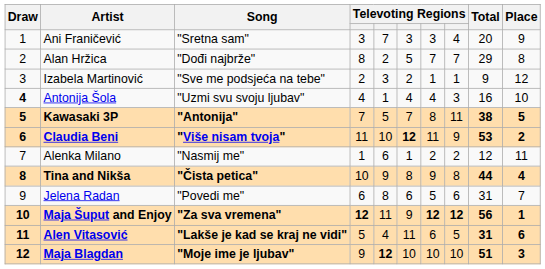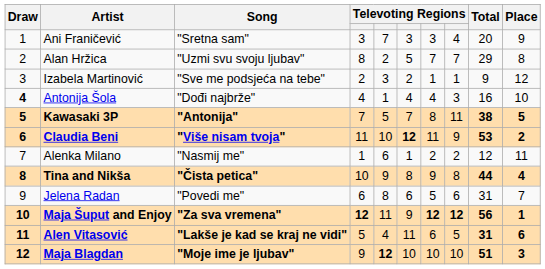 <table class="sortable wikitable" style="margin: 1em auto 1em auto; text-align:center">
 <tr>
 <th rowspan="2">Draw</th>
 <th rowspan="2">Artist</th>
 <th rowspan="2">Song</th>
 <th colspan="5">Televoting Regions</th>
 <th rowspan="2">Total</th>
 <th rowspan="2">Place</th>
 </tr>
 <tr>
 <th><abbr></abbr></th>
 <th><abbr></abbr></th>
 <th><abbr></abbr></th>
 <th><abbr></abbr></th>
 <th><abbr></abbr></th>
 </tr>
 <tr>
 <td>1</td>
 <td align="left">Ani Franičević</td>
 <td align="left">"Sretna sam"</td>
 <td>3</td>
 <td>7</td>
 <td>3</td>
 <td>3</td>
 <td>4</td>
 <td>20</td>
 <td>9</td>
 </tr>
 <tr>
 <td>2</td>
 <td align="left">Alan Hržica</td>
-<td align="left">"Dođi najbrže"</td>
+<td align="left">"Uzmi svu svoju ljubav"</td>
 <td>8</td>
 <td>2</td>
 <td>5</td>
 <td>7</td>
 <td>7</td>
 <td>29</td>
 <td>8</td>
 </tr>
 <tr>
 <td>3</td>
 <td align="left">Izabela Martinović</td>
 <td align="left">"Sve me podsjeća na tebe"</td>
 <td>2</td>
 <td>3</td>
 <td>2</td>
 <td>1</td>
 <td>1</td>
 <td>9</td>
 <td>12</td>
 </tr>
 <tr>
 <td><strong>4</strong></td>
 <td align="left"><a href='#'>Antonija Šola</a></td>
-<td align="left">"Uzmi svu svoju ljubav"</td>
+<td align="left">"Dođi najbrže"</td>
 <td>4</td>
 <td>1</td>
 <td>4</td>
 <td>4</td>
 <td>3</td>
 <td>16</td>
 <td>10</td>
 </tr>
 <tr bgcolor="navajowhite">
 <td><strong>5</strong></td>
 <td align="left"><strong>Kawasaki 3P</strong></td>
 <td align="left"><strong>"Antonija"</strong></td>
 <td>7</td>
 <td>5</td>
 <td>7</td>
 <td>8</td>
 <td>11</td>
 <td><strong>38</strong></td>
 <td><strong>5</strong></td>
 </tr>
 <tr bgcolor="navajowhite">
 <td><strong>6</strong></td>
 <td align="left"><strong><a href='#'>Claudia Beni</a></strong></td>
 <td align="left"><strong>"<a href='#'>Više nisam tvoja</a>"</strong></td>
 <td>11</td>
 <td>10</td>
 <td><strong>12</strong></td>
 <td>11</td>
 <td>9</td>
 <td><strong>53</strong></td>
 <td><strong>2</strong></td>
 </tr>
 <tr>
 <td>7</td>
 <td align="left">Alenka Milano</td>
 <td align="left">"Nasmij me"</td>
 <td>1</td>
 <td>6</td>
 <td>1</td>
 <td>2</td>
 <td>2</td>
 <td>12</td>
 <td>11</td>
 </tr>
 <tr bgcolor="navajowhite">
 <td><strong>8</strong></td>
 <td align="left"><strong>Tina and Nikša</strong></td>
 <td align="left"><strong>"Čista petica"</strong></td>
 <td>10</td>
 <td>9</td>
 <td>8</td>
 <td>9</td>
 <td>8</td>
 <td><strong>44</strong></td>
 <td><strong>4</strong></td>
 </tr>
 <tr>
 <td>9</td>
 <td align="left"><a href='#'>Jelena Radan</a></td>
 <td align="left">"Povedi me"</td>
 <td>6</td>
 <td>8</td>
 <td>6</td>
 <td>5</td>
 <td>6</td>
 <td>31</td>
 <td>7</td>
 </tr>
 <tr bgcolor="navajowhite">
 <td><strong>10</strong></td>
 <td align="left"><strong><a href='#'>Maja Šuput</a> and Enjoy</strong></td>
 <td align="left"><strong>"Za sva vremena"</strong></td>
 <td><strong>12</strong></td>
 <td>11</td>
 <td>9</td>
 <td><strong>12</strong></td>
 <td><strong>12</strong></td>
 <td><strong>56</strong></td>
 <td><strong>1</strong></td>
 </tr>
 <tr bgcolor="navajowhite">
 <td><strong>11</strong></td>
 <td align="left"><strong><a href='#'>Alen Vitasović</a></strong></td>
 <td align="left"><strong>"Lakše je kad se kraj ne vidi"</strong></td>
 <td>5</td>
 <td>4</td>
 <td>11</td>
 <td>6</td>
 <td>5</td>
 <td><strong>31</strong></td>
 <td><strong>6</strong></td>
 </tr>
 <tr bgcolor="navajowhite">
 <td><strong>12</strong></td>
 <td align="left"><strong><a href='#'>Maja Blagdan</a></strong></td>
 <td align="left"><strong>"Moje ime je ljubav"</strong></td>
 <td>9</td>
 <td><strong>12</strong></td>
 <td>10</td>
 <td>10</td>
 <td>10</td>
 <td><strong>51</strong></td>
 <td><strong>3</strong></td>
 </tr>
 </table>
